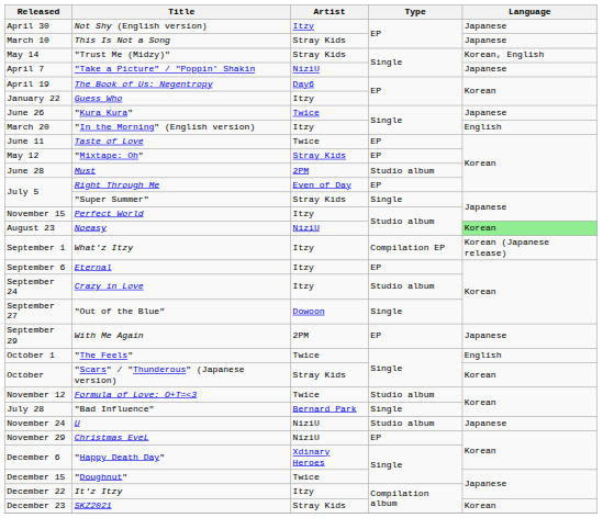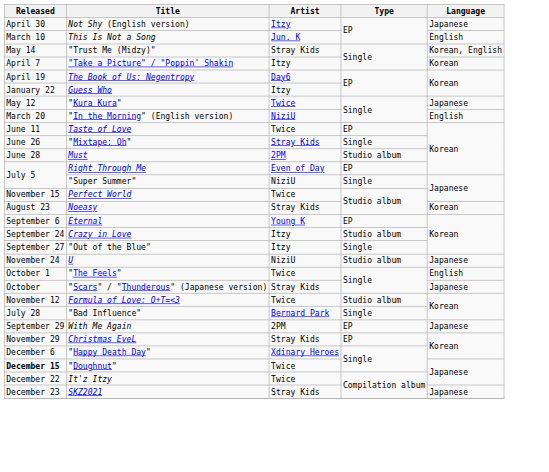 <table class="wikitable plainrowheaders">
 <tr>
 <th scope="col">Released</th>
 <th scope="col">Title</th>
 <th scope="col">Artist</th>
 <th scope="col">Type</th>
 <th scope="col">Language</th>
 </tr>
 <tr>
 <td>April 30</td>
 <td><em>Not Shy</em> (English version)</td>
 <td><a href='#'>Itzy</a></td>
 <td rowspan="2">EP</td>
 <td>Japanese</td>
 </tr>
 <tr>
 <td>March 10</td>
 <td><em>This Is Not a Song</em></td>
-<td>Stray Kids</td>
-<td>Japanese</td>
+<td><a href='#'>Jun. K</a></td>
+<td>English</td>
 </tr>
 <tr>
 <td>May 14</td>
 <td>"Trust Me (Midzy)"</td>
 <td>Stray Kids</td>
 <td rowspan="2">Single</td>
 <td>Korean, English</td>
 </tr>
 <tr>
 <td>April 7</td>
 <td><a href='#'>"Take a Picture" / "Poppin' Shakin</a></td>
-<td><a href='#'>NiziU</a></td>
-<td>Japanese</td>
+<td>Itzy</td>
+<td>Korean</td>
 </tr>
 <tr>
 <td>April 19</td>
 <td><em><a href='#'>The Book of Us: Negentropy</a></em></td>
 <td><a href='#'>Day6</a></td>
 <td rowspan="2">EP</td>
 <td rowspan="2">Korean</td>
 </tr>
 <tr>
 <td>January 22</td>
 <td><em><a href='#'>Guess Who</a></em></td>
 <td>Itzy</td>
 </tr>
 <tr>
-<td>June 26</td>
+<td>May 12</td>
 <td>"<a href='#'>Kura Kura</a>"</td>
 <td><a href='#'>Twice</a></td>
 <td rowspan="2">Single</td>
 <td>Japanese</td>
 </tr>
 <tr>
 <td>March 20</td>
 <td>"<a href='#'>In the Morning</a>" (English version)</td>
-<td>Itzy</td>
+<td><a href='#'>NiziU</a></td>
 <td>English</td>
 </tr>
 <tr>
 <td>June 11</td>
 <td><em><a href='#'>Taste of Love</a></em></td>
 <td>Twice</td>
 <td>EP</td>
 <td rowspan="4">Korean</td>
 </tr>
 <tr>
-<td>May 12</td>
+<td>June 26</td>
 <td>"<a href='#'>Mixtape: Oh</a>"</td>
 <td><a href='#'>Stray Kids</a></td>
-<td>EP</td>
+<td>Single</td>
 </tr>
 <tr>
 <td>June 28</td>
 <td><em><a href='#'>Must</a></em></td>
 <td><a href='#'>2PM</a></td>
 <td>Studio album</td>
 </tr>
 <tr>
 <td rowspan="2">July 5</td>
 <td><em><a href='#'>Right Through Me</a></em></td>
 <td><a href='#'>Even of Day</a></td>
 <td>EP</td>
 </tr>
 <tr>
 <td>"Super Summer"</td>
-<td>Stray Kids</td>
+<td>NiziU</td>
 <td>Single</td>
 <td rowspan="2">Japanese</td>
 </tr>
 <tr>
 <td>November 15</td>
 <td><em><a href='#'>Perfect World</a></em></td>
-<td>Itzy</td>
+<td>Twice</td>
 <td rowspan="2">Studio album</td>
 </tr>
 <tr>
 <td>August 23</td>
 <td><em><a href='#'>Noeasy</a></em></td>
-<td><a href='#'>NiziU</a></td>
-<td style="background: lightgreen;">Korean</td>
-</tr>
-<tr>
-<td>September 1</td>
-<td><em>What'z Itzy</em></td>
-<td>Itzy</td>
-<td>Compilation EP</td>
-<td>Korean (Japanese release)</td>
+<td>Stray Kids</td>
+<td>Korean</td>
 </tr>
 <tr>
 <td>September 6</td>
 <td><em><a href='#'>Eternal</a></em></td>
-<td>Itzy</td>
+<td><a href='#'>Young K</a></td>
 <td>EP</td>
 <td rowspan="3">Korean</td>
 </tr>
 <tr>
 <td>September 24</td>
 <td><em><a href='#'>Crazy in Love</a></em></td>
 <td>Itzy</td>
 <td>Studio album</td>
 </tr>
 <tr>
 <td>September 27</td>
 <td>"Out of the Blue"</td>
-<td><a href='#'>Dowoon</a></td>
+<td>Itzy</td>
 <td>Single</td>
 </tr>
 <tr>
-<td>September 29</td>
-<td><em>With Me Again</em></td>
-<td>2PM</td>
-<td>EP</td>
+<td>November 24</td>
+<td><em><a href='#'>U</a></em></td>
+<td>NiziU</td>
+<td>Studio album</td>
 <td>Japanese</td>
 </tr>
 <tr>
 <td>October 1</td>
 <td>"<a href='#'>The Feels</a>"</td>
 <td>Twice</td>
 <td rowspan="2">Single</td>
 <td>English</td>
 </tr>
 <tr>
 <td>October</td>
 <td>"<a href='#'>Scars</a>" / "<a href='#'>Thunderous</a>" (Japanese version)</td>
 <td>Stray Kids</td>
-<td>Korean</td>
+<td>Japanese</td>
 </tr>
 <tr>
 <td>November 12</td>
 <td><em><a href='#'>Formula of Love: O+T=<3</a></em></td>
 <td>Twice</td>
 <td>Studio album</td>
 <td rowspan="2">Korean</td>
 </tr>
 <tr>
 <td>July 28</td>
 <td>"Bad Influence"</td>
 <td><a href='#'>Bernard Park</a></td>
 <td>Single</td>
 </tr>
 <tr>
-<td>November 24</td>
-<td><em><a href='#'>U</a></em></td>
-<td>NiziU</td>
-<td>Studio album</td>
+<td>September 29</td>
+<td><em>With Me Again</em></td>
+<td>2PM</td>
+<td>EP</td>
 <td>Japanese</td>
 </tr>
 <tr>
 <td>November 29</td>
 <td><em><a href='#'>Christmas EveL</a></em></td>
-<td>NiziU</td>
+<td>Stray Kids</td>
 <td>EP</td>
 <td rowspan="2">Korean</td>
 </tr>
 <tr>
 <td>December 6</td>
 <td>"<a href='#'>Happy Death Day</a>"</td>
 <td><a href='#'>Xdinary Heroes</a></td>
 <td rowspan="2">Single</td>
 </tr>
 <tr>
-<td>December 15</td>
+<td><strong>December 15</strong></td>
 <td>"<a href='#'>Doughnut</a>"</td>
 <td>Twice</td>
 <td rowspan="2">Japanese</td>
 </tr>
 <tr>
 <td>December 22</td>
 <td><em>It'z Itzy</em></td>
-<td>Itzy</td>
+<td>Twice</td>
 <td rowspan="2">Compilation album</td>
 </tr>
 <tr>
 <td>December 23</td>
 <td><em><a href='#'>SKZ2021</a></em></td>
 <td>Stray Kids</td>
-<td>Korean</td>
+<td>Japanese</td>
 </tr>
 <tr>
 </tr>
 </table>
